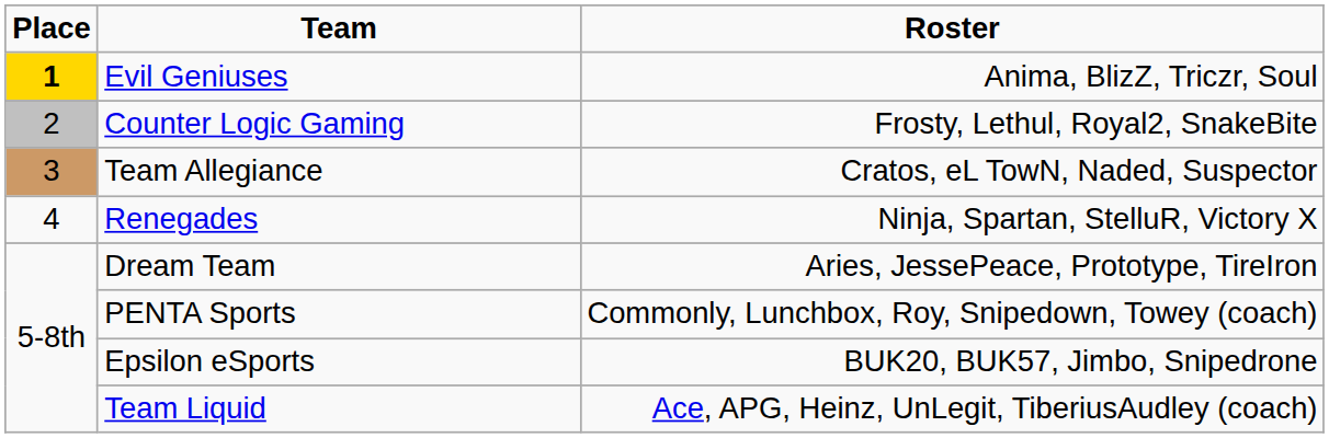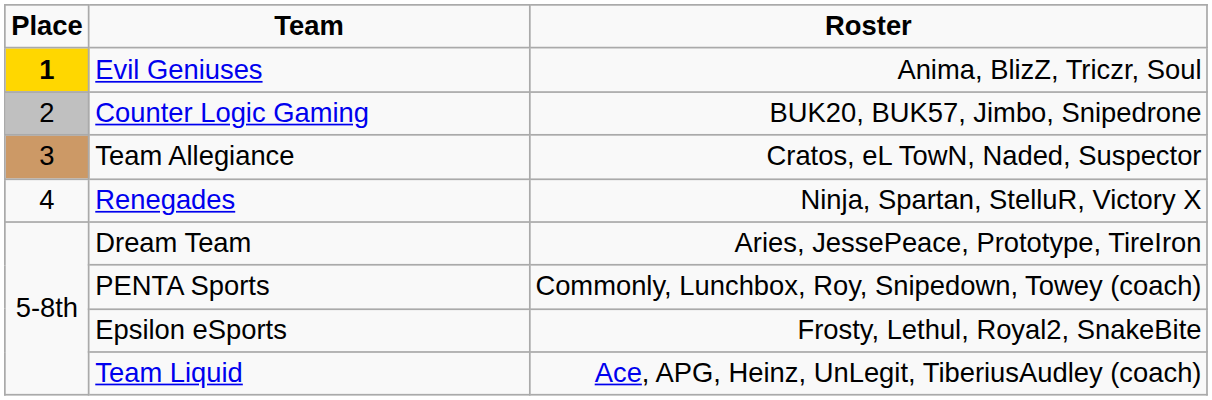 <table class="wikitable" style="text-align:left">
 <tr>
 <td style="text-align:center"><strong>Place</strong></td>
 <td style="text-align:center; width: 250px;"><strong>Team</strong></td>
 <td style="text-align:center"><strong>Roster</strong></td>
 </tr>
 <tr>
 <td style="text-align:center; background:gold;"><strong>1</strong></td>
 <td><a href='#'>Evil Geniuses</a></td>
 <td style="text-align:right">Anima, BlizZ, Triczr, Soul</td>
 </tr>
 <tr>
 <td style="text-align:center; background:silver;">2</td>
 <td><a href='#'>Counter Logic Gaming</a></td>
-<td style="text-align:right">Frosty, Lethul, Royal2, SnakeBite</td>
+<td style="text-align:right">BUK20, BUK57, Jimbo, Snipedrone</td>
 </tr>
 <tr>
 <td style="text-align:center; background:#c96;">3</td>
 <td>Team Allegiance</td>
 <td style="text-align:right">Cratos, eL TowN, Naded, Suspector</td>
 </tr>
 <tr>
 <td style="text-align:center">4</td>
 <td><a href='#'>Renegades</a></td>
 <td style="text-align:right">Ninja, Spartan, StelluR, Victory X</td>
 </tr>
 <tr>
 <td style="text-align:center" rowspan="4">5-8th</td>
 <td>Dream Team</td>
 <td style="text-align:right">Aries, JessePeace, Prototype, TireIron</td>
 </tr>
 <tr>
 <td>PENTA Sports</td>
 <td style="text-align:right">Commonly, Lunchbox, Roy, Snipedown, Towey (coach)</td>
 </tr>
 <tr>
 <td>Epsilon eSports</td>
-<td style="text-align:right">BUK20, BUK57, Jimbo, Snipedrone</td>
+<td style="text-align:right">Frosty, Lethul, Royal2, SnakeBite</td>
 </tr>
 <tr>
 <td><a href='#'>Team Liquid</a></td>
 <td style="text-align:right"><a href='#'>Ace</a>, APG, Heinz, UnLegit, TiberiusAudley (coach)</td>
 </tr>
 </table>
